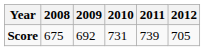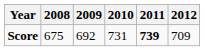 <table class="wikitable">
 <tr>
 <th>Year</th>
 <th>2008</th>
 <th>2009</th>
 <th>2010</th>
 <th>2011</th>
 <th>2012</th>
 </tr>
 <tr>
 <td><strong>Score</strong></td>
 <td>675</td>
 <td>692</td>
 <td>731</td>
-<td>739</td>
-<td>705</td>
+<td><strong>739</strong></td>
+<td>709</td>
 </tr>
 </table>
